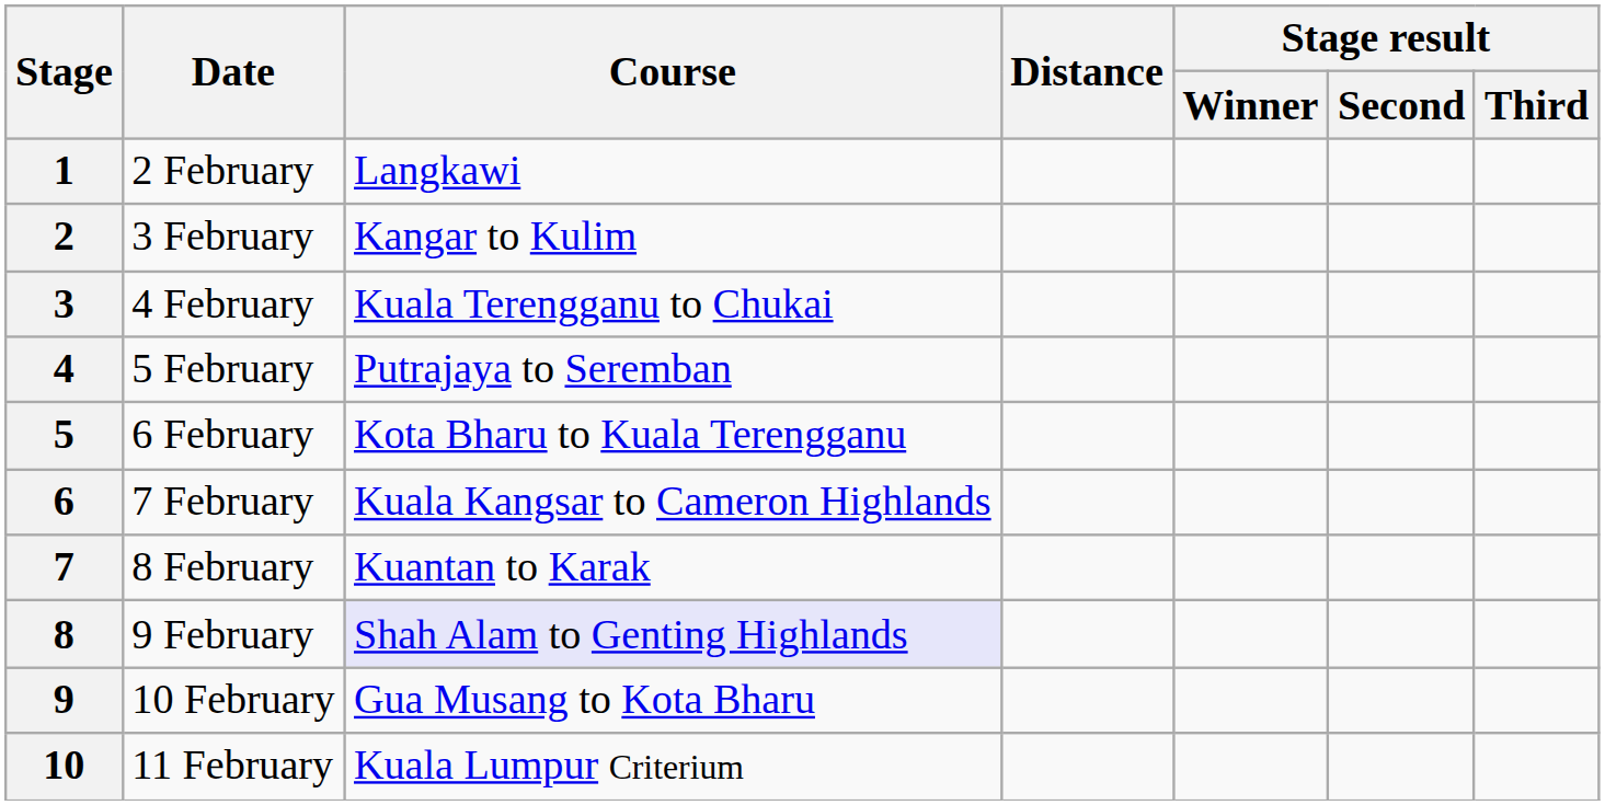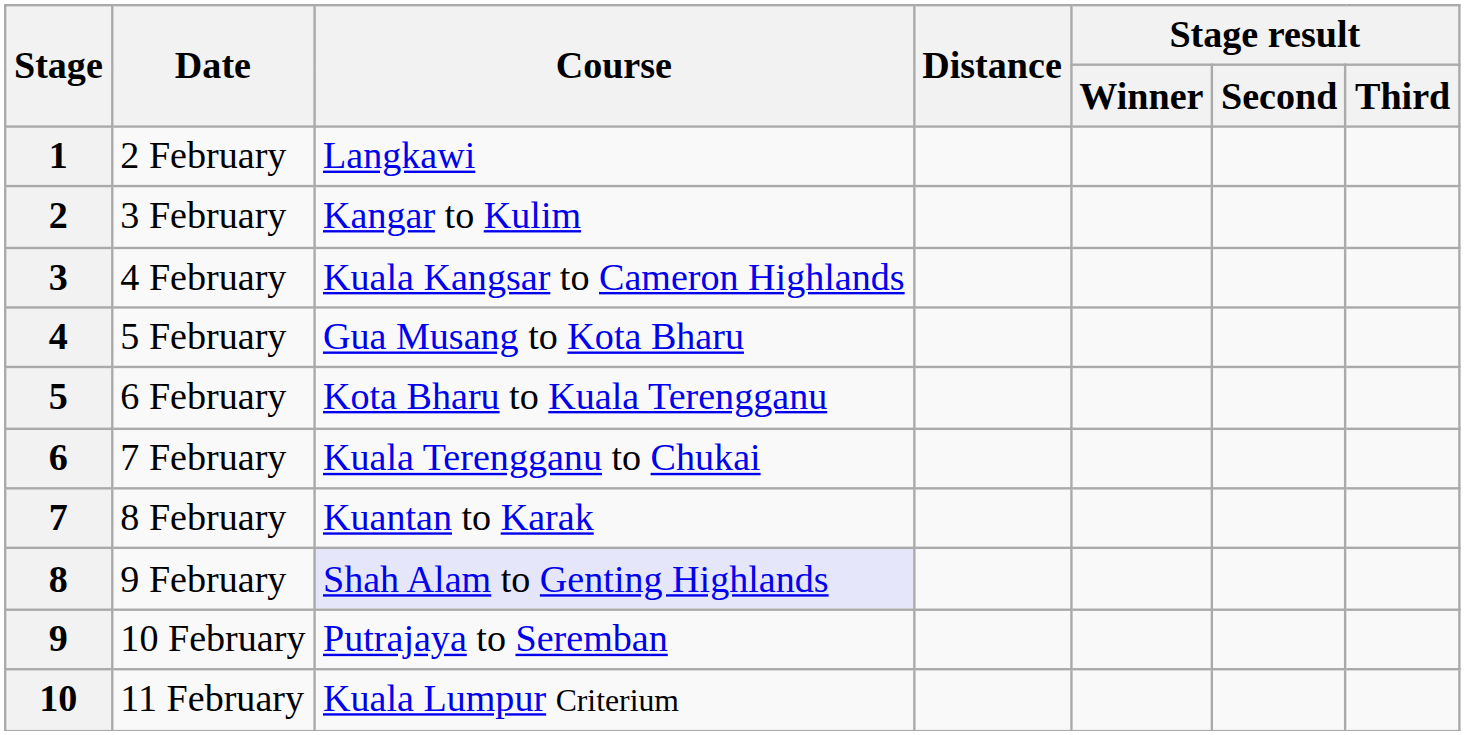 <table class=wikitable>
 <tr>
 <th rowspan=2>Stage</th>
 <th rowspan=2>Date</th>
 <th rowspan=2>Course</th>
 <th rowspan=2>Distance</th>
 <th colspan=3>Stage result</th>
 </tr>
 <tr>
 <th>Winner</th>
 <th>Second</th>
 <th>Third</th>
 </tr>
 <tr>
 <th>1</th>
 <td>2 February</td>
 <td><a href='#'>Langkawi</a></td>
 <td align=center></td>
 <td></td>
 <td></td>
 <td></td>
 </tr>
 <tr>
 <th>2</th>
 <td>3 February</td>
 <td><a href='#'>Kangar</a> to <a href='#'>Kulim</a></td>
 <td align=center></td>
 <td></td>
 <td></td>
 <td></td>
 </tr>
 <tr>
 <th>3</th>
 <td>4 February</td>
-<td><a href='#'>Kuala Terengganu</a> to <a href='#'>Chukai</a></td>
+<td><a href='#'>Kuala Kangsar</a> to <a href='#'>Cameron Highlands</a></td>
 <td align=center></td>
 <td></td>
 <td></td>
 <td></td>
 </tr>
 <tr>
 <th>4</th>
 <td>5 February</td>
-<td><a href='#'>Putrajaya</a> to <a href='#'>Seremban</a></td>
+<td><a href='#'>Gua Musang</a> to <a href='#'>Kota Bharu</a></td>
 <td align=center></td>
 <td></td>
 <td></td>
 <td></td>
 </tr>
 <tr>
 <th>5</th>
 <td>6 February</td>
 <td><a href='#'>Kota Bharu</a> to <a href='#'>Kuala Terengganu</a></td>
 <td align=center></td>
 <td></td>
 <td></td>
 <td></td>
 </tr>
 <tr>
 <th>6</th>
 <td>7 February</td>
-<td><a href='#'>Kuala Kangsar</a> to <a href='#'>Cameron Highlands</a></td>
+<td><a href='#'>Kuala Terengganu</a> to <a href='#'>Chukai</a></td>
 <td align=center></td>
 <td></td>
 <td></td>
 <td></td>
 </tr>
 <tr>
 <th>7</th>
 <td>8 February</td>
 <td><a href='#'>Kuantan</a> to <a href='#'>Karak</a></td>
 <td align=center></td>
 <td></td>
 <td></td>
 <td></td>
 </tr>
 <tr>
 <th>8</th>
 <td>9 February</td>
 <td style="background: lavender;"><a href='#'>Shah Alam</a> to <a href='#'>Genting Highlands</a></td>
 <td align=center></td>
 <td></td>
 <td></td>
 <td></td>
 </tr>
 <tr>
 <th>9</th>
 <td>10 February</td>
-<td><a href='#'>Gua Musang</a> to <a href='#'>Kota Bharu</a></td>
+<td><a href='#'>Putrajaya</a> to <a href='#'>Seremban</a></td>
 <td align=center></td>
 <td></td>
 <td></td>
 <td></td>
 </tr>
 <tr>
 <th>10</th>
 <td>11 February</td>
 <td><a href='#'>Kuala Lumpur</a> <small>Criterium</small></td>
 <td align=center></td>
 <td></td>
 <td></td>
 <td></td>
 </tr>
 </table>
